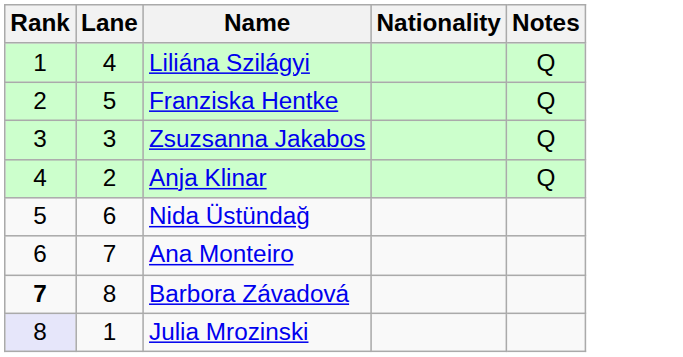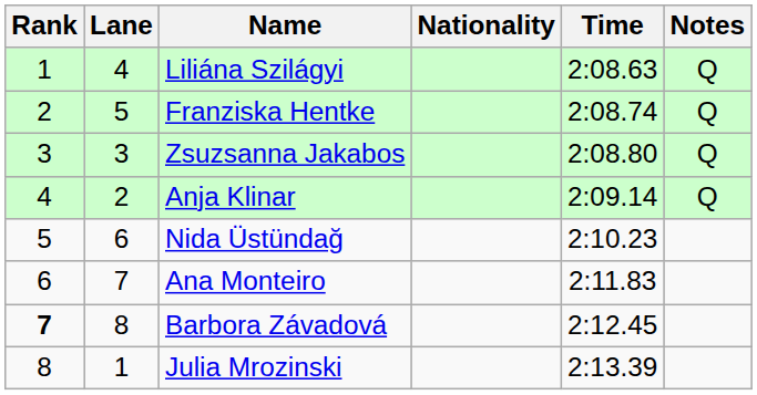 <table class="wikitable sortable" style="text-align:center">
 <tr>
 <th>Rank</th>
 <th>Lane</th>
 <th>Name</th>
 <th>Nationality</th>
+<th>Time</th>
 <th>Notes</th>
 </tr>
 <tr bgcolor=ccffcc>
 <td>1</td>
 <td>4</td>
 <td align=left><a href='#'>Liliána Szilágyi</a></td>
 <td align=left></td>
+<td>2:08.63</td>
 <td>Q</td>
 </tr>
 <tr bgcolor=ccffcc>
 <td>2</td>
 <td>5</td>
 <td align=left><a href='#'>Franziska Hentke</a></td>
 <td align=left></td>
+<td>2:08.74</td>
 <td>Q</td>
 </tr>
 <tr bgcolor=ccffcc>
 <td>3</td>
 <td>3</td>
 <td align=left><a href='#'>Zsuzsanna Jakabos</a></td>
 <td align=left></td>
+<td>2:08.80</td>
 <td>Q</td>
 </tr>
 <tr bgcolor=ccffcc>
 <td>4</td>
 <td>2</td>
 <td align=left><a href='#'>Anja Klinar</a></td>
 <td align=left></td>
+<td>2:09.14</td>
 <td>Q</td>
 </tr>
 <tr>
 <td>5</td>
 <td>6</td>
 <td align=left><a href='#'>Nida Üstündağ</a></td>
 <td align=left></td>
+<td>2:10.23</td>
 <td></td>
 </tr>
 <tr>
 <td>6</td>
 <td>7</td>
 <td align=left><a href='#'>Ana Monteiro</a></td>
 <td align=left></td>
+<td>2:11.83</td>
 <td></td>
 </tr>
 <tr>
 <td><strong>7</strong></td>
 <td>8</td>
 <td align=left><a href='#'>Barbora Závadová</a></td>
 <td align=left></td>
+<td>2:12.45</td>
 <td></td>
 </tr>
 <tr>
-<td style="background: lavender;">8</td>
+<td>8</td>
 <td>1</td>
 <td align=left><a href='#'>Julia Mrozinski</a></td>
 <td align=left></td>
+<td>2:13.39</td>
 <td></td>
 </tr>
 </table>
